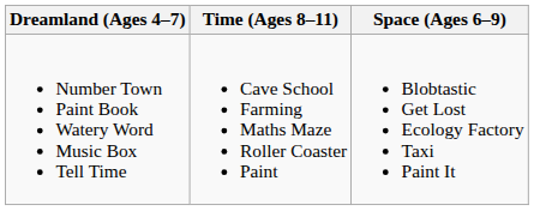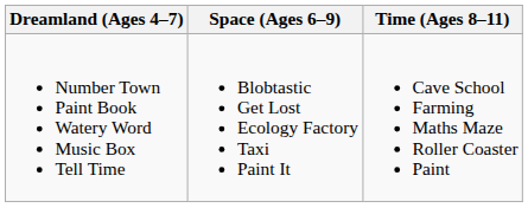 <table class="wikitable">
 <tr>
 <th>Dreamland (Ages 4–7)</th>
+<th>Space (Ages 6–9)</th>
 <th>Time (Ages 8–11)</th>
-<th>Space (Ages 6–9)</th>
 </tr>
 <tr>
 <td><br><ul><li>Number Town</li><li>Paint Book</li><li>Watery Word</li><li>Music Box</li><li>Tell Time</li></ul></td>
+<td><br><ul><li>Blobtastic</li><li>Get Lost</li><li>Ecology Factory</li><li>Taxi</li><li>Paint It</li></ul></td>
 <td><br><ul><li>Cave School</li><li>Farming</li><li>Maths Maze</li><li>Roller Coaster</li><li>Paint</li></ul></td>
-<td><br><ul><li>Blobtastic</li><li>Get Lost</li><li>Ecology Factory</li><li>Taxi</li><li>Paint It</li></ul></td>
 </tr>
 </table>
